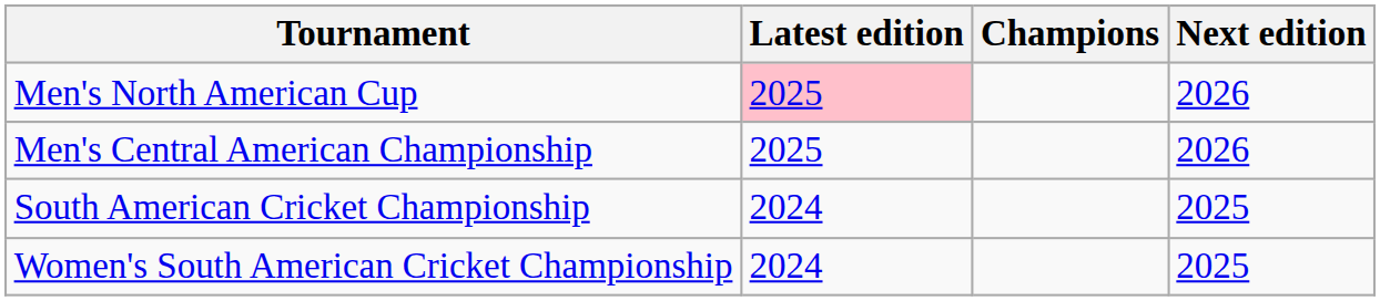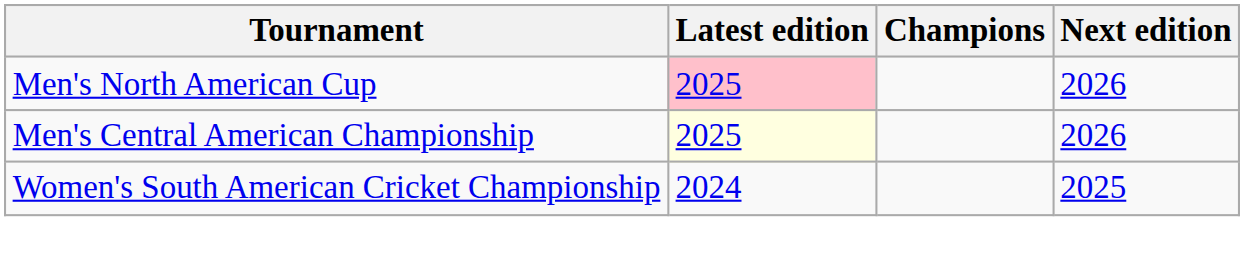 <table class="wikitable sortable" style="text-align:left">
 <tr>
 <th>Tournament</th>
 <th>Latest edition</th>
 <th>Champions</th>
 <th>Next edition</th>
 </tr>
 <tr>
 <td><a href='#'>Men's North American Cup</a></td>
 <td style="background: pink;"><a href='#'>2025</a></td>
 <td></td>
 <td><a href='#'>2026</a></td>
 </tr>
 <tr>
 <td><a href='#'>Men's Central American Championship</a></td>
-<td><a href='#'>2025</a></td>
+<td style="background: lightyellow;"><a href='#'>2025</a></td>
 <td> </td>
 <td><a href='#'>2026</a></td>
-</tr>
-<tr>
-<td><a href='#'>South American Cricket Championship</a></td>
-<td><a href='#'>2024</a></td>
-<td></td>
-<td><a href='#'>2025</a></td>
 </tr>
 <tr>
 <td><a href='#'>Women's South American Cricket Championship</a></td>
 <td><a href='#'>2024</a></td>
 <td></td>
 <td><a href='#'>2025</a></td>
 </tr>
 </table>
